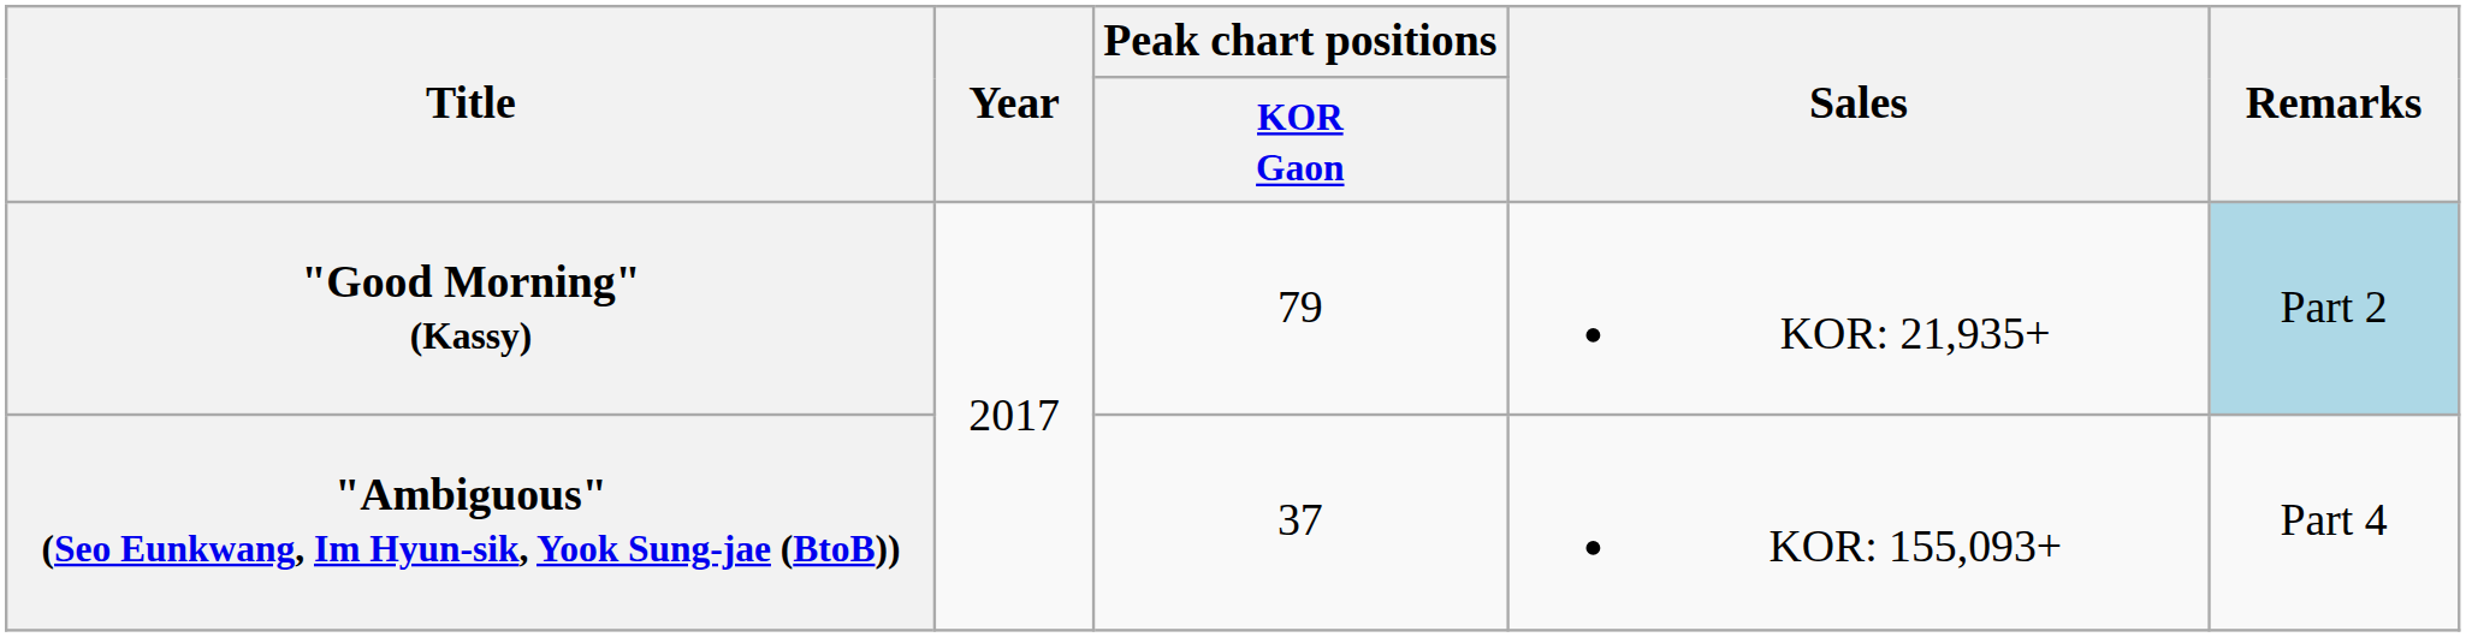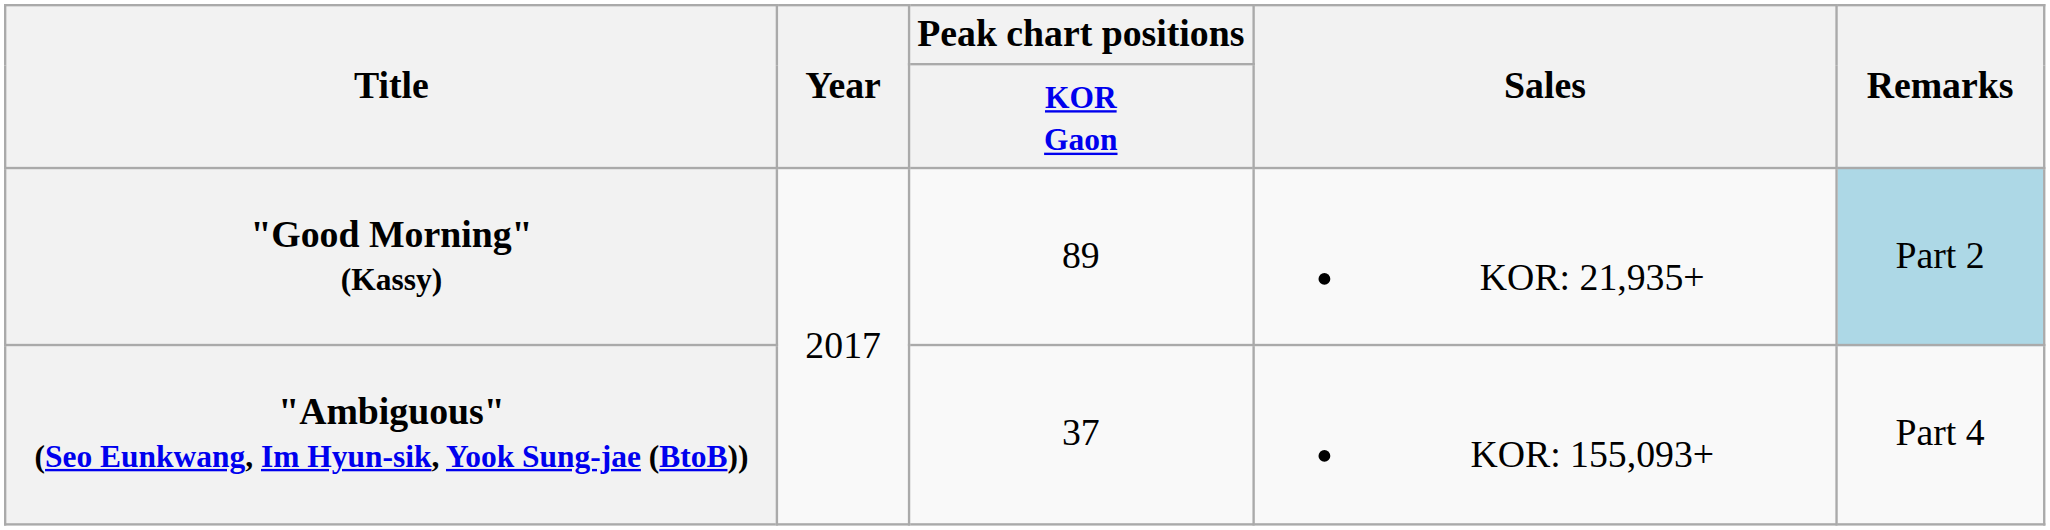 <table class="wikitable plainrowheaders" style="text-align:center;" border="1">
 <tr>
 <th scope="col" rowspan="2" style="width:20em;">Title</th>
 <th scope="col" rowspan="2" style="width:3em;">Year</th>
 <th scope="col" colspan="1">Peak chart positions</th>
 <th scope="col" rowspan="2" style="width:15em;">Sales</th>
 <th scope="col" rowspan="2" style="width:5em;">Remarks</th>
 </tr>
 <tr>
 <th><small><a href='#'>KOR</a></small><br><small><a href='#'>Gaon</a></small></th>
 </tr>
 <tr>
 <th scope="row">"Good Morning"<br><small>(Kassy)</small></th>
 <td rowspan="2">2017</td>
-<td>79</td>
+<td>89</td>
 <td><br><ul><li>KOR: 21,935+</li></ul></td>
 <td style="background: lightblue;">Part 2</td>
 </tr>
 <tr>
 <th scope="row">"Ambiguous"<br><small>(<a href='#'>Seo Eunkwang</a>, <a href='#'>Im Hyun-sik</a>, <a href='#'>Yook Sung-jae</a> (<a href='#'>BtoB</a>))</small></th>
 <td>37</td>
 <td><br><ul><li>KOR: 155,093+</li></ul></td>
 <td>Part 4</td>
 </tr>
 </table>
